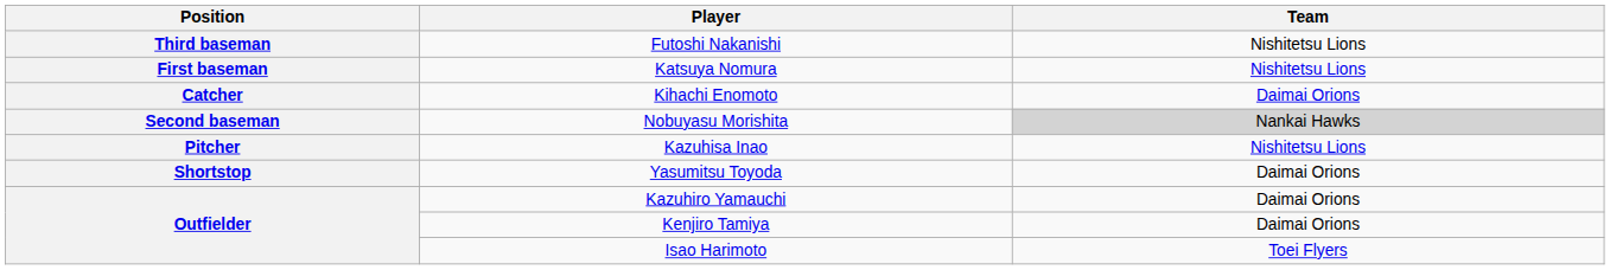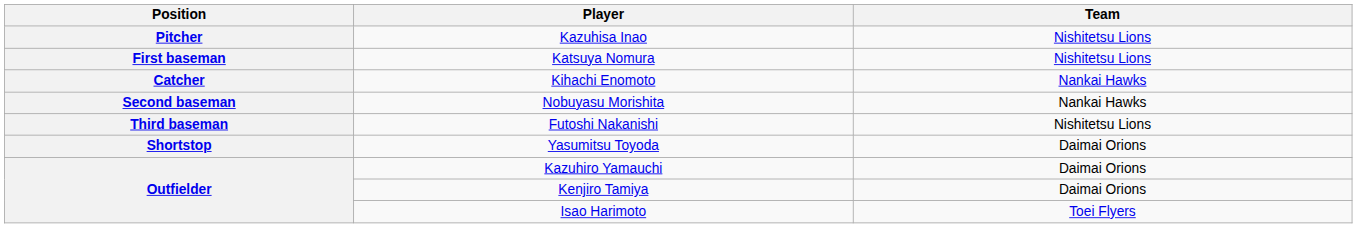 <table class="wikitable" style="text-align:center;">
 <tr>
 <th scope="col" width="7%">Position</th>
 <th scope="col" width="10%">Player</th>
 <th scope="col" width="10%">Team</th>
 </tr>
 <tr>
-<th scope="row" style="text-align:center;"><a href='#'>Third baseman</a></th>
-<td><a href='#'>Futoshi Nakanishi</a></td>
-<td>Nishitetsu Lions</td>
+<th scope="row" style="text-align:center;"><a href='#'>Pitcher</a></th>
+<td><a href='#'>Kazuhisa Inao</a></td>
+<td><a href='#'>Nishitetsu Lions</a></td>
 </tr>
 <tr>
 <th scope="row" style="text-align:center;"><a href='#'>First baseman</a></th>
 <td><a href='#'>Katsuya Nomura</a></td>
 <td><a href='#'>Nishitetsu Lions</a></td>
 </tr>
 <tr>
 <th scope="row" style="text-align:center;"><a href='#'>Catcher</a></th>
 <td><a href='#'>Kihachi Enomoto</a></td>
-<td><a href='#'>Daimai Orions</a></td>
+<td><a href='#'>Nankai Hawks</a></td>
 </tr>
 <tr>
 <th scope="row" style="text-align:center;"><a href='#'>Second baseman</a></th>
 <td><a href='#'>Nobuyasu Morishita</a></td>
-<td style="background: lightgrey;">Nankai Hawks</td>
+<td>Nankai Hawks</td>
 </tr>
 <tr>
-<th scope="row" style="text-align:center;"><a href='#'>Pitcher</a></th>
-<td><a href='#'>Kazuhisa Inao</a></td>
-<td><a href='#'>Nishitetsu Lions</a></td>
+<th scope="row" style="text-align:center;"><a href='#'>Third baseman</a></th>
+<td><a href='#'>Futoshi Nakanishi</a></td>
+<td>Nishitetsu Lions</td>
 </tr>
 <tr>
 <th scope="row" style="text-align:center;"><a href='#'>Shortstop</a></th>
 <td><a href='#'>Yasumitsu Toyoda</a></td>
 <td>Daimai Orions</td>
 </tr>
 <tr>
 <th scope="row" style="text-align:center;" rowspan=3><a href='#'>Outfielder</a></th>
 <td><a href='#'>Kazuhiro Yamauchi</a></td>
 <td>Daimai Orions</td>
 </tr>
 <tr>
 <td><a href='#'>Kenjiro Tamiya</a></td>
 <td>Daimai Orions</td>
 </tr>
 <tr>
 <td><a href='#'>Isao Harimoto</a></td>
 <td><a href='#'>Toei Flyers</a></td>
 </tr>
 </table>
